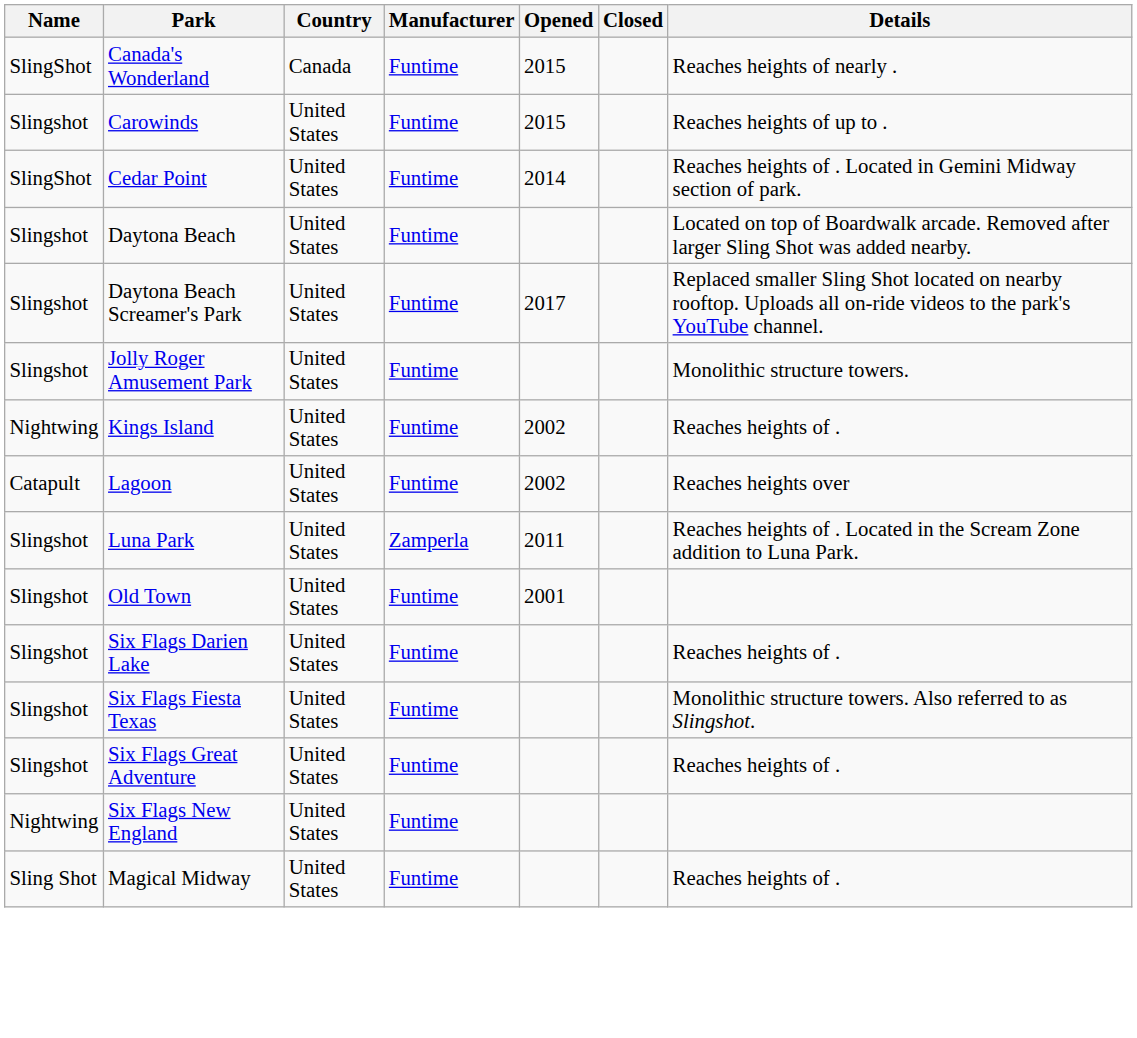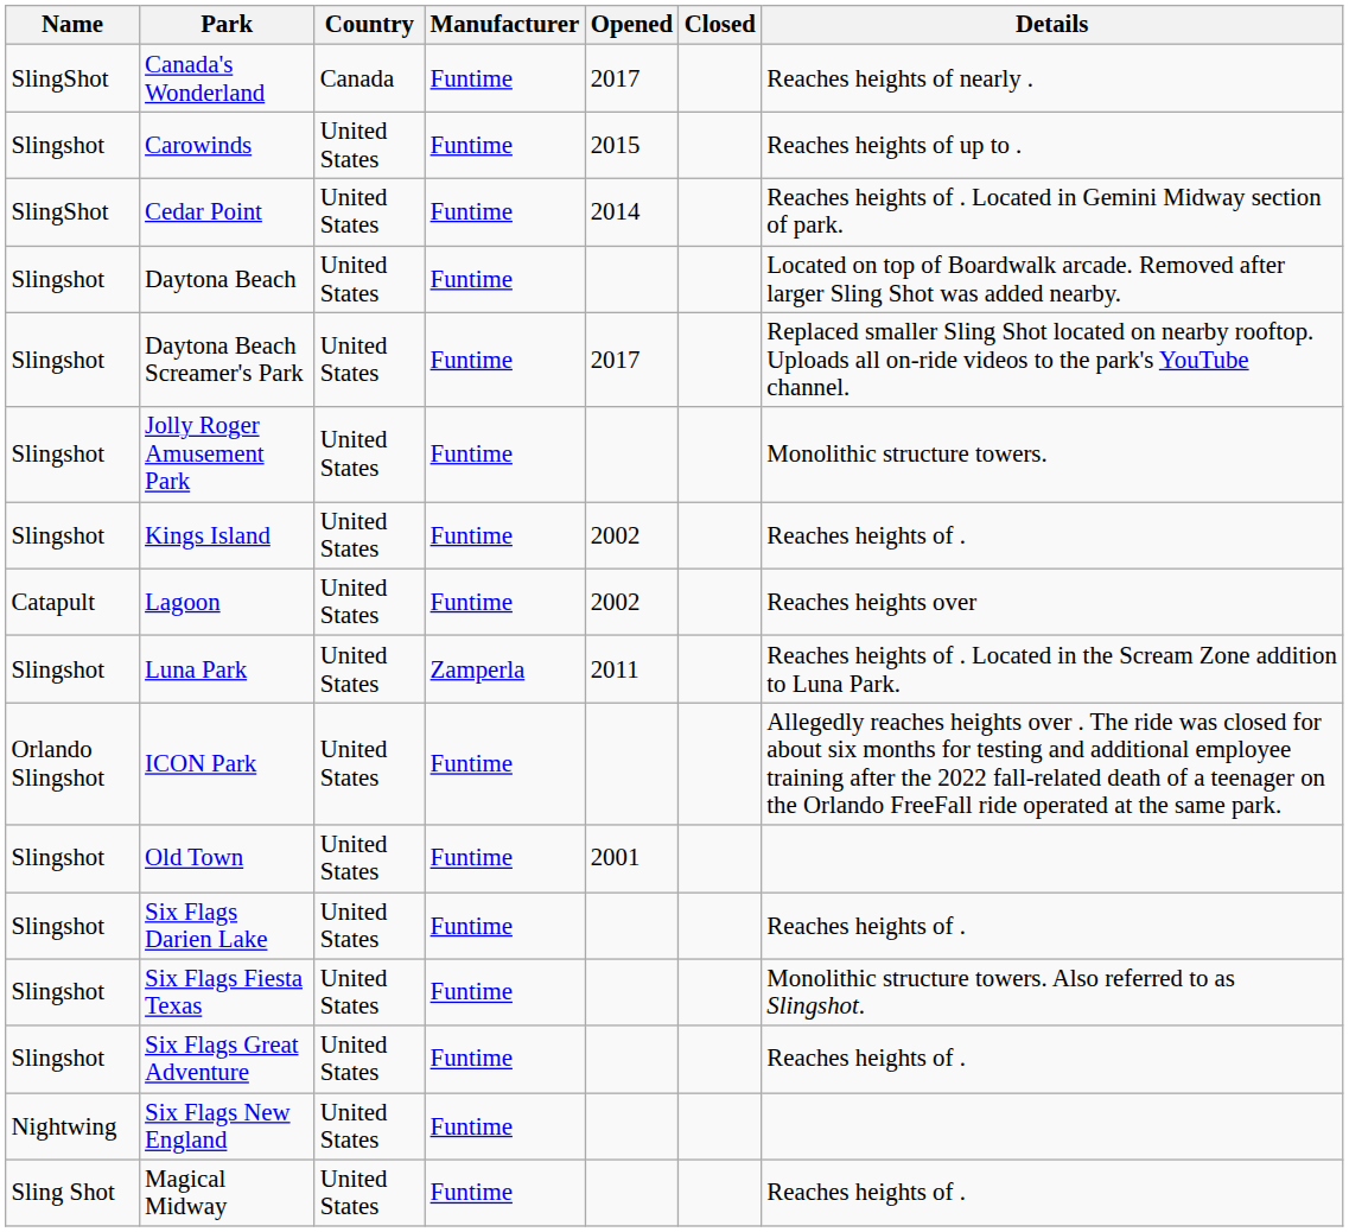 <table class="wikitable">
 <tr>
 <th>Name</th>
 <th>Park</th>
 <th>Country</th>
 <th>Manufacturer</th>
 <th>Opened</th>
 <th>Closed</th>
 <th>Details</th>
 </tr>
 <tr>
 <td>SlingShot</td>
 <td><a href='#'>Canada's Wonderland</a></td>
 <td> Canada</td>
 <td><a href='#'>Funtime</a></td>
-<td 2015>2015</td>
+<td 2015>2017</td>
 <td></td>
 <td>Reaches heights of nearly .</td>
 </tr>
 <tr>
 <td>Slingshot</td>
 <td><a href='#'>Carowinds</a></td>
 <td> United States</td>
 <td><a href='#'>Funtime</a></td>
 <td>2015</td>
 <td></td>
 <td>Reaches heights of up to .</td>
 </tr>
 <tr>
 <td>SlingShot</td>
 <td><a href='#'>Cedar Point</a></td>
 <td> United States</td>
 <td><a href='#'>Funtime</a></td>
 <td>2014</td>
 <td></td>
 <td>Reaches heights of . Located in Gemini Midway section of park.</td>
 </tr>
 <tr>
 <td>Slingshot</td>
 <td>Daytona Beach</td>
 <td> United States</td>
 <td><a href='#'>Funtime</a></td>
 <td></td>
 <td></td>
 <td>Located on top of Boardwalk arcade. Removed after larger Sling Shot was added nearby.</td>
 </tr>
 <tr>
 <td>Slingshot</td>
 <td>Daytona Beach Screamer's Park</td>
 <td> United States</td>
 <td><a href='#'>Funtime</a></td>
 <td>2017</td>
 <td></td>
 <td>Replaced smaller Sling Shot located on nearby rooftop. Uploads all on-ride videos to the park's <a href='#'>YouTube</a> channel.</td>
 </tr>
 <tr>
 <td>Slingshot</td>
 <td><a href='#'>Jolly Roger Amusement Park</a></td>
 <td> United States</td>
 <td><a href='#'>Funtime</a></td>
 <td></td>
 <td></td>
 <td>Monolithic structure towers.</td>
 </tr>
 <tr>
-<td>Nightwing</td>
+<td>Slingshot</td>
 <td><a href='#'>Kings Island</a></td>
 <td> United States</td>
 <td><a href='#'>Funtime</a></td>
 <td>2002</td>
 <td></td>
 <td>Reaches heights of .</td>
 </tr>
 <tr>
 <td>Catapult</td>
 <td><a href='#'>Lagoon</a></td>
 <td> United States</td>
 <td><a href='#'>Funtime</a></td>
 <td>2002</td>
 <td></td>
 <td>Reaches heights over </td>
 </tr>
 <tr>
 <td>Slingshot</td>
 <td><a href='#'>Luna Park</a></td>
 <td> United States</td>
 <td><a href='#'>Zamperla</a></td>
 <td>2011</td>
 <td></td>
 <td>Reaches heights of . Located in the Scream Zone addition to Luna Park.</td>
+</tr>
+<tr>
+<td>Orlando Slingshot</td>
+<td><a href='#'>ICON Park</a></td>
+<td> United States</td>
+<td><a href='#'>Funtime</a></td>
+<td></td>
+<td></td>
+<td>Allegedly reaches heights over . The ride was closed for about six months for testing and additional employee training after the 2022 fall-related death of a teenager on the Orlando FreeFall ride operated at the same park.</td>
 </tr>
 <tr>
 <td>Slingshot</td>
 <td><a href='#'>Old Town</a></td>
 <td> United States</td>
 <td><a href='#'>Funtime</a></td>
 <td>2001</td>
 <td></td>
 <td></td>
 </tr>
 <tr>
 <td>Slingshot</td>
 <td><a href='#'>Six Flags Darien Lake</a></td>
 <td> United States</td>
 <td><a href='#'>Funtime</a></td>
 <td></td>
 <td></td>
 <td>Reaches heights of .</td>
 </tr>
 <tr>
 <td>Slingshot</td>
 <td><a href='#'>Six Flags Fiesta Texas</a></td>
 <td> United States</td>
 <td><a href='#'>Funtime</a></td>
 <td></td>
 <td></td>
 <td>Monolithic structure towers. Also referred to as <em>Slingshot</em>.</td>
 </tr>
 <tr>
 <td>Slingshot</td>
 <td><a href='#'>Six Flags Great Adventure</a></td>
 <td> United States</td>
 <td><a href='#'>Funtime</a></td>
 <td></td>
 <td></td>
 <td>Reaches heights of .</td>
 </tr>
 <tr>
 <td>Nightwing</td>
 <td><a href='#'>Six Flags New England</a></td>
 <td> United States</td>
 <td><a href='#'>Funtime</a></td>
 <td></td>
 <td></td>
 </tr>
 <tr>
 <td>Sling Shot</td>
 <td>Magical Midway</td>
 <td> United States</td>
 <td><a href='#'>Funtime</a></td>
 <td></td>
 <td></td>
 <td>Reaches heights of .</td>
 </tr>
 </table>
